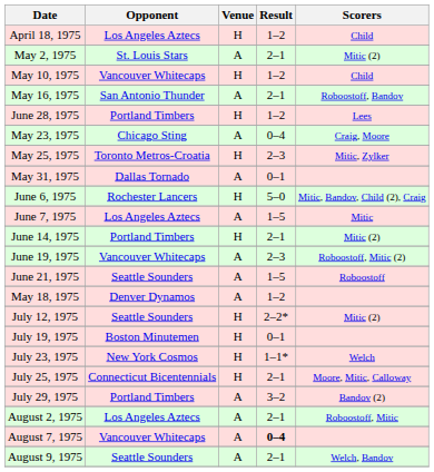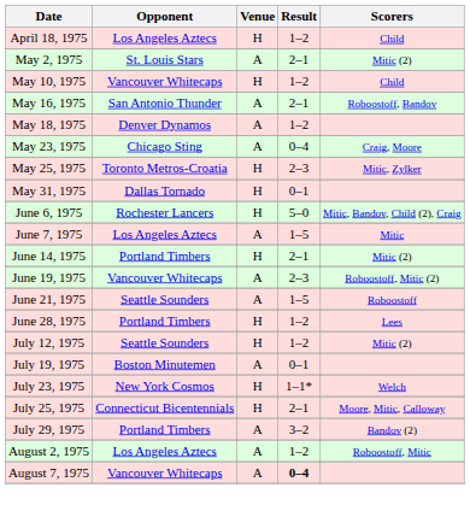 <table class="wikitable" style="font-size:95%; text-align:center">
 <tr>
 <th>Date</th>
 <th>Opponent</th>
 <th>Venue</th>
 <th>Result</th>
 <th>Scorers</th>
 </tr>
 <tr bgcolor="#ffdddd">
 <td>April 18, 1975</td>
 <td><a href='#'>Los Angeles Aztecs</a></td>
 <td>H</td>
 <td>1–2</td>
 <td><small><a href='#'>Child</a></small></td>
 </tr>
 <tr>
 </tr>
 <tr bgcolor="#ddffdd">
 <td>May 2, 1975</td>
 <td><a href='#'>St. Louis Stars</a></td>
 <td>A</td>
 <td>2–1</td>
 <td><small><a href='#'>Mitic</a> (2)</small></td>
 </tr>
 <tr>
 </tr>
 <tr bgcolor="#ffdddd">
 <td>May 10, 1975</td>
 <td><a href='#'>Vancouver Whitecaps</a></td>
 <td>H</td>
 <td>1–2</td>
 <td><small><a href='#'>Child</a></small></td>
 </tr>
 <tr>
 </tr>
 <tr bgcolor="#ddffdd">
 <td>May 16, 1975</td>
 <td><a href='#'>San Antonio Thunder</a></td>
 <td>A</td>
 <td>2–1</td>
 <td><small><a href='#'>Roboostoff</a>, <a href='#'>Bandov</a></small></td>
 </tr>
 <tr>
 </tr>
 <tr bgcolor="#ffdddd">
-<td>June 28, 1975</td>
-<td><a href='#'>Portland Timbers</a></td>
-<td>H</td>
+<td>May 18, 1975</td>
+<td><a href='#'>Denver Dynamos</a></td>
+<td>A</td>
 <td>1–2</td>
-<td><small><a href='#'>Lees</a></small></td>
+<td><small></small></td>
 </tr>
 <tr>
 </tr>
 <tr bgcolor="#ddffdd">
 <td>May 23, 1975</td>
 <td><a href='#'>Chicago Sting</a></td>
 <td>A</td>
 <td>0–4</td>
 <td><small><a href='#'>Craig</a>, <a href='#'>Moore</a></small></td>
 </tr>
 <tr>
 </tr>
 <tr bgcolor="#ffdddd">
 <td>May 25, 1975</td>
 <td><a href='#'>Toronto Metros-Croatia</a></td>
 <td>H</td>
 <td>2–3</td>
 <td><small><a href='#'>Mitic</a>, <a href='#'>Zylker</a></small></td>
 </tr>
 <tr>
 </tr>
 <tr bgcolor="#ffdddd">
 <td>May 31, 1975</td>
 <td><a href='#'>Dallas Tornado</a></td>
-<td>A</td>
+<td>H</td>
 <td>0–1</td>
 <td><small></small></td>
 </tr>
 <tr>
 </tr>
 <tr bgcolor="#ddffdd">
 <td>June 6, 1975</td>
 <td><a href='#'>Rochester Lancers</a></td>
 <td>H</td>
 <td>5–0</td>
 <td><small><a href='#'>Mitic</a>, <a href='#'>Bandov</a>, <a href='#'>Child</a> (2), <a href='#'>Craig</a></small></td>
 </tr>
 <tr>
 </tr>
 <tr bgcolor="#ffdddd">
 <td>June 7, 1975</td>
 <td><a href='#'>Los Angeles Aztecs</a></td>
 <td>A</td>
 <td>1–5</td>
 <td><small><a href='#'>Mitic</a></small></td>
 </tr>
 <tr>
 </tr>
 <tr bgcolor="#ddffdd">
 <td>June 14, 1975</td>
 <td><a href='#'>Portland Timbers</a></td>
 <td>H</td>
 <td>2–1</td>
 <td><small><a href='#'>Mitic</a> (2)</small></td>
 </tr>
 <tr>
 </tr>
 <tr bgcolor="#ddffdd">
 <td>June 19, 1975</td>
 <td><a href='#'>Vancouver Whitecaps</a></td>
 <td>A</td>
 <td>2–3</td>
 <td><small><a href='#'>Roboostoff</a>, <a href='#'>Mitic</a> (2)</small></td>
 </tr>
 <tr>
 </tr>
 <tr bgcolor="#ffdddd">
 <td>June 21, 1975</td>
 <td><a href='#'>Seattle Sounders</a></td>
 <td>A</td>
 <td>1–5</td>
 <td><small><a href='#'>Roboostoff</a></small></td>
 </tr>
 <tr>
 </tr>
 <tr bgcolor="#ffdddd">
-<td>May 18, 1975</td>
-<td><a href='#'>Denver Dynamos</a></td>
-<td>A</td>
+<td>June 28, 1975</td>
+<td><a href='#'>Portland Timbers</a></td>
+<td>H</td>
 <td>1–2</td>
-<td><small></small></td>
+<td><small><a href='#'>Lees</a></small></td>
 </tr>
 <tr>
 </tr>
 <tr bgcolor="#ffdddd">
 <td>July 12, 1975</td>
 <td><a href='#'>Seattle Sounders</a></td>
 <td>H</td>
-<td>2–2*</td>
+<td>1–2</td>
 <td><small><a href='#'>Mitic</a> (2)</small></td>
 </tr>
 <tr>
 </tr>
 <tr bgcolor="#ffdddd">
 <td>July 19, 1975</td>
 <td><a href='#'>Boston Minutemen</a></td>
-<td>H</td>
+<td>A</td>
 <td>0–1</td>
 <td><small></small></td>
 </tr>
 <tr>
 </tr>
 <tr bgcolor="#ffdddd">
 <td>July 23, 1975</td>
 <td><a href='#'>New York Cosmos</a></td>
 <td>H</td>
 <td>1–1*</td>
 <td><small><a href='#'>Welch</a></small></td>
 </tr>
 <tr>
 </tr>
 <tr bgcolor="#ffdddd">
 <td>July 25, 1975</td>
 <td><a href='#'>Connecticut Bicentennials</a></td>
 <td>H</td>
 <td>2–1</td>
 <td><small><a href='#'>Moore</a>, <a href='#'>Mitic</a>, <a href='#'>Calloway</a></small></td>
 </tr>
 <tr>
 </tr>
 <tr bgcolor="#ffdddd">
 <td>July 29, 1975</td>
 <td><a href='#'>Portland Timbers</a></td>
 <td>A</td>
 <td>3–2</td>
 <td><small><a href='#'>Bandov</a> (2)</small></td>
 </tr>
 <tr>
 </tr>
 <tr bgcolor="#ddffdd">
 <td>August 2, 1975</td>
 <td><a href='#'>Los Angeles Aztecs</a></td>
 <td>A</td>
-<td>2–1</td>
+<td>1–2</td>
 <td><small><a href='#'>Roboostoff</a>, <a href='#'>Mitic</a></small></td>
 </tr>
 <tr>
 </tr>
 <tr bgcolor="#ffdddd">
 <td>August 7, 1975</td>
 <td><a href='#'>Vancouver Whitecaps</a></td>
 <td>A</td>
 <td><strong>0–4</strong></td>
 <td><small></small></td>
 </tr>
 <tr>
 </tr>
-<tr bgcolor="#ddffdd">
-<td>August 9, 1975</td>
-<td><a href='#'>Seattle Sounders</a></td>
-<td>A</td>
-<td>2–1</td>
-<td><small><a href='#'>Welch</a>, <a href='#'>Bandov</a></small></td>
-</tr>
 <tr>
 </tr>
 </table>
